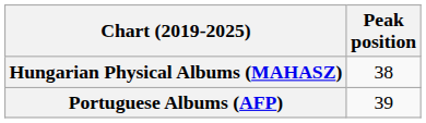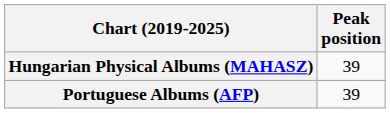 <table class="wikitable plainrowheaders" style="text-align:center">
 <tr>
 <th scope="col">Chart (2019-2025)</th>
 <th scope="col">Peak<br>position</th>
 </tr>
 <tr>
 <th scope="row">Hungarian Physical Albums (<a href='#'>MAHASZ</a>)</th>
-<td>38</td>
+<td>39</td>
 </tr>
 <tr>
 <th scope="row">Portuguese Albums (<a href='#'>AFP</a>)</th>
 <td align="center">39</td>
 </tr>
 </table>
